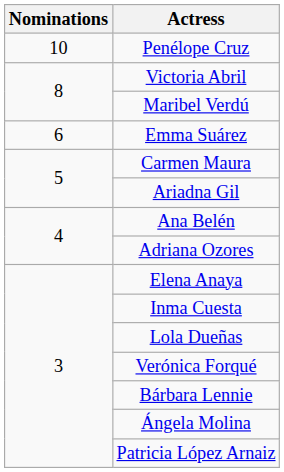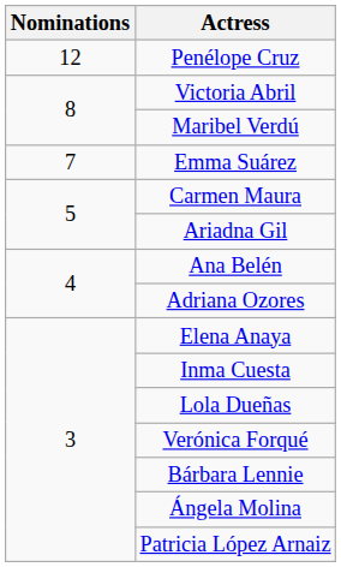 <table class="wikitable" style="text-align:center;">
 <tr>
 <th scope="col" width="55">Nominations</th>
 <th scope="col" align="center">Actress</th>
 </tr>
 <tr>
-<td rowspan=1 style="text-align:center">10</td>
+<td rowspan=1 style="text-align:center">12</td>
 <td><a href='#'>Penélope Cruz</a></td>
 </tr>
 <tr>
 <td rowspan=2 style="text-align:center">8</td>
 <td><a href='#'>Victoria Abril</a></td>
 </tr>
 <tr>
 <td><a href='#'>Maribel Verdú</a></td>
 </tr>
 <tr>
-<td rowspan=1 style="text-align:center">6</td>
+<td rowspan=1 style="text-align:center">7</td>
 <td><a href='#'>Emma Suárez</a></td>
 </tr>
 <tr>
 <td rowspan=2 style="text-align:center">5</td>
 <td><a href='#'>Carmen Maura</a></td>
 </tr>
 <tr>
 <td><a href='#'>Ariadna Gil</a></td>
 </tr>
 <tr>
 <td rowspan=2 style="text-align:center">4</td>
 <td><a href='#'>Ana Belén</a></td>
 </tr>
 <tr>
 <td><a href='#'>Adriana Ozores</a></td>
 </tr>
 <tr>
 <td rowspan=7 style="text-align:center">3</td>
 <td><a href='#'>Elena Anaya</a></td>
 </tr>
 <tr>
 <td><a href='#'>Inma Cuesta</a></td>
 </tr>
 <tr>
 <td><a href='#'>Lola Dueñas</a></td>
 </tr>
 <tr>
 <td><a href='#'>Verónica Forqué</a></td>
 </tr>
 <tr>
 <td><a href='#'>Bárbara Lennie</a></td>
 </tr>
 <tr>
 <td><a href='#'>Ángela Molina</a></td>
 </tr>
 <tr>
 <td><a href='#'>Patricia López Arnaiz</a></td>
 </tr>
 </table>
